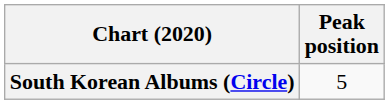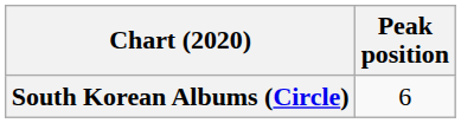 <table class="wikitable plainrowheaders" style="text-align:center">
 <tr>
 <th scope="col">Chart (2020)</th>
 <th scope="col">Peak<br>position</th>
 </tr>
 <tr>
 <th scope="row">South Korean Albums (<a href='#'>Circle</a>)</th>
-<td>5</td>
+<td>6</td>
 </tr>
 </table>
